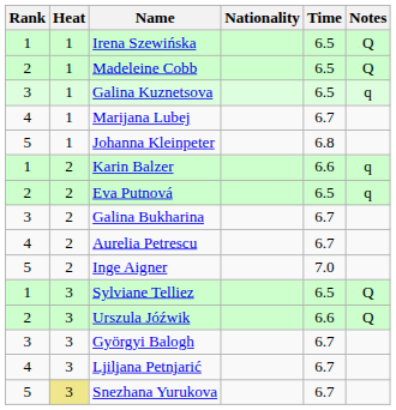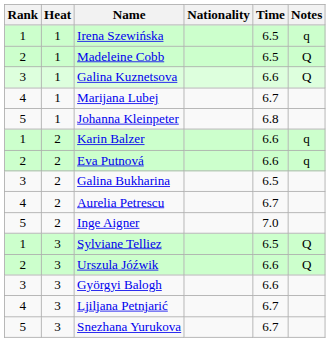 <table class="wikitable sortable" style="text-align:center">
 <tr>
 <th>Rank</th>
 <th>Heat</th>
 <th>Name</th>
 <th>Nationality</th>
 <th>Time</th>
 <th>Notes</th>
 </tr>
 <tr bgcolor=ccffcc>
 <td>1</td>
 <td>1</td>
 <td align="left"><a href='#'>Irena Szewińska</a></td>
 <td align=left></td>
 <td>6.5</td>
-<td>Q</td>
+<td>q</td>
 </tr>
 <tr bgcolor=ccffcc>
 <td>2</td>
 <td>1</td>
 <td align="left"><a href='#'>Madeleine Cobb</a></td>
 <td align=left></td>
 <td>6.5</td>
 <td>Q</td>
 </tr>
 <tr bgcolor=ddffdd>
 <td>3</td>
 <td>1</td>
 <td align="left"><a href='#'>Galina Kuznetsova</a></td>
 <td align=left></td>
-<td>6.5</td>
-<td>q</td>
+<td>6.6</td>
+<td>Q</td>
 </tr>
 <tr>
 <td>4</td>
 <td>1</td>
 <td align="left"><a href='#'>Marijana Lubej</a></td>
 <td align=left></td>
 <td>6.7</td>
 <td></td>
 </tr>
 <tr>
 <td>5</td>
 <td>1</td>
 <td align="left"><a href='#'>Johanna Kleinpeter</a></td>
 <td align=left></td>
 <td>6.8</td>
 <td></td>
 </tr>
 <tr bgcolor=ccffcc>
 <td>1</td>
 <td>2</td>
 <td align="left"><a href='#'>Karin Balzer</a></td>
 <td align=left></td>
 <td>6.6</td>
 <td>q</td>
 </tr>
 <tr bgcolor=ccffcc>
 <td>2</td>
 <td>2</td>
 <td align="left"><a href='#'>Eva Putnová</a></td>
 <td align=left></td>
-<td>6.5</td>
+<td>6.6</td>
 <td>q</td>
 </tr>
 <tr>
 <td>3</td>
 <td>2</td>
 <td align="left"><a href='#'>Galina Bukharina</a></td>
 <td align=left></td>
-<td>6.7</td>
+<td>6.5</td>
 <td></td>
 </tr>
 <tr>
 <td>4</td>
 <td>2</td>
 <td align="left"><a href='#'>Aurelia Petrescu</a></td>
 <td align=left></td>
 <td>6.7</td>
 <td></td>
 </tr>
 <tr>
 <td>5</td>
 <td>2</td>
 <td align="left"><a href='#'>Inge Aigner</a></td>
 <td align=left></td>
 <td>7.0</td>
 <td></td>
 </tr>
 <tr bgcolor=ccffcc>
 <td>1</td>
 <td>3</td>
 <td align="left"><a href='#'>Sylviane Telliez</a></td>
 <td align=left></td>
 <td>6.5</td>
 <td>Q</td>
 </tr>
 <tr bgcolor=ccffcc>
 <td>2</td>
 <td>3</td>
 <td align="left"><a href='#'>Urszula Jóźwik</a></td>
 <td align=left></td>
 <td>6.6</td>
 <td>Q</td>
 </tr>
 <tr>
 <td>3</td>
 <td>3</td>
 <td align="left"><a href='#'>Györgyi Balogh</a></td>
 <td align=left></td>
-<td>6.7</td>
+<td>6.6</td>
 <td></td>
 </tr>
 <tr>
 <td>4</td>
 <td>3</td>
 <td align="left"><a href='#'>Ljiljana Petnjarić</a></td>
 <td align=left></td>
 <td>6.7</td>
 <td></td>
 </tr>
 <tr>
 <td>5</td>
-<td style="background: khaki;">3</td>
+<td>3</td>
 <td align="left"><a href='#'>Snezhana Yurukova</a></td>
 <td align=left></td>
 <td>6.7</td>
 <td></td>
 </tr>
 </table>
